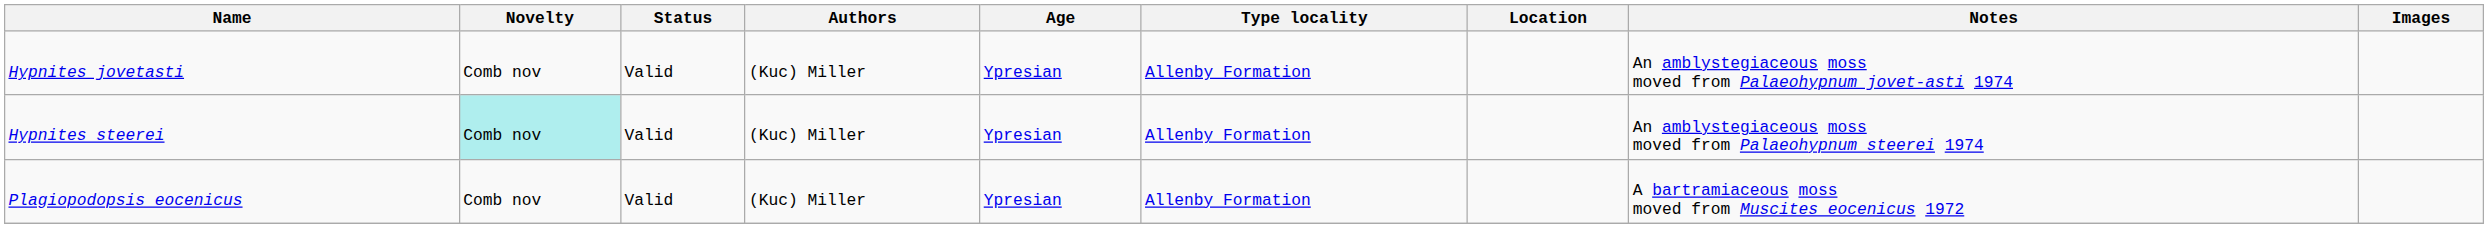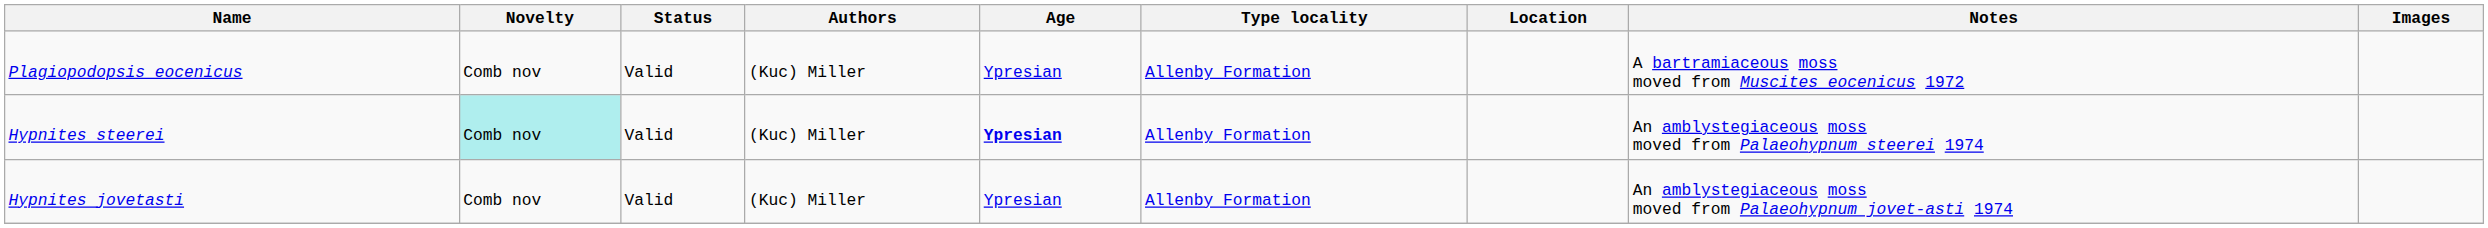 <table class="wikitable sortable" align="center" width="100%">
 <tr>
 <th>Name</th>
 <th>Novelty</th>
 <th>Status</th>
 <th>Authors</th>
 <th>Age</th>
 <th>Type locality</th>
 <th>Location</th>
 <th>Notes</th>
 <th>Images</th>
 </tr>
 <tr>
+<td><br><em><a href='#'>Plagiopodopsis eocenicus</a></em></td>
+<td><br>Comb nov</td>
+<td><br>Valid</td>
+<td><br>(Kuc) Miller</td>
+<td><br><a href='#'>Ypresian</a></td>
+<td><br><a href='#'>Allenby Formation</a></td>
+<td><br><br></td>
+<td><br>A <a href='#'>bartramiaceous</a> <a href='#'>moss</a><br> moved from <em><a href='#'>Muscites eocenicus</a></em> <a href='#'>1972</a></td>
+<td></td>
+</tr>
+<tr>
+<td><br><em><a href='#'>Hypnites steerei</a></em></td>
+<td style="background: paleturquoise;"><br>Comb nov</td>
+<td><br>Valid</td>
+<td><br>(Kuc) Miller</td>
+<td><strong><br><a href='#'>Ypresian</a></strong></td>
+<td><br><a href='#'>Allenby Formation</a></td>
+<td><br><br></td>
+<td><br>An <a href='#'>amblystegiaceous</a> <a href='#'>moss</a><br> moved from <em><a href='#'>Palaeohypnum steerei</a></em> <a href='#'>1974</a></td>
+<td></td>
+</tr>
+<tr>
 <td><br><em><a href='#'>Hypnites jovetasti</a></em></td>
 <td><br>Comb nov</td>
 <td><br>Valid</td>
 <td><br>(Kuc) Miller</td>
 <td><br><a href='#'>Ypresian</a></td>
 <td><br><a href='#'>Allenby Formation</a></td>
 <td><br><br></td>
 <td><br>An <a href='#'>amblystegiaceous</a> <a href='#'>moss</a><br> moved from <em><a href='#'>Palaeohypnum jovet-asti</a></em> <a href='#'>1974</a></td>
 <td></td>
 </tr>
 <tr>
-<td><br><em><a href='#'>Hypnites steerei</a></em></td>
-<td style="background: paleturquoise;"><br>Comb nov</td>
-<td><br>Valid</td>
-<td><br>(Kuc) Miller</td>
-<td><br><a href='#'>Ypresian</a></td>
-<td><br><a href='#'>Allenby Formation</a></td>
-<td><br><br></td>
-<td><br>An <a href='#'>amblystegiaceous</a> <a href='#'>moss</a><br> moved from <em><a href='#'>Palaeohypnum steerei</a></em> <a href='#'>1974</a></td>
-<td></td>
-</tr>
-<tr>
-<td><br><em><a href='#'>Plagiopodopsis eocenicus</a></em></td>
-<td><br>Comb nov</td>
-<td><br>Valid</td>
-<td><br>(Kuc) Miller</td>
-<td><br><a href='#'>Ypresian</a></td>
-<td><br><a href='#'>Allenby Formation</a></td>
-<td><br><br></td>
-<td><br>A <a href='#'>bartramiaceous</a> <a href='#'>moss</a><br> moved from <em><a href='#'>Muscites eocenicus</a></em> <a href='#'>1972</a></td>
-<td></td>
-</tr>
-<tr>
 </tr>
 </table>
